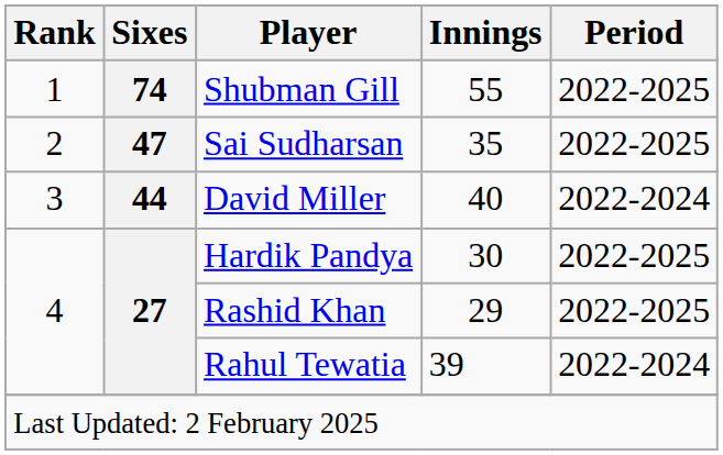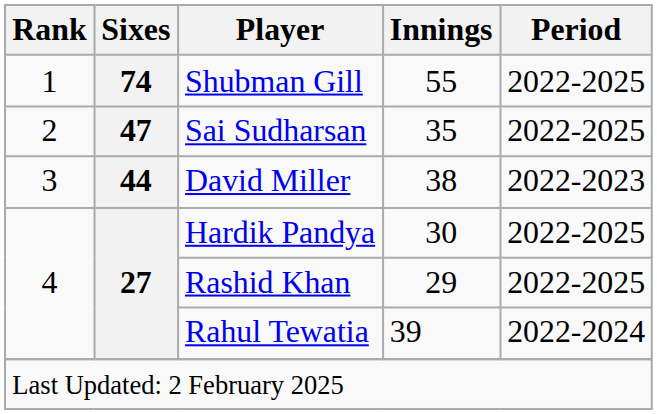 <table class="wikitable sortable">
 <tr>
 <th scope=col>Rank</th>
 <th scope=col>Sixes</th>
 <th scope=col>Player</th>
 <th scope=col>Innings</th>
 <th scope=col>Period</th>
 </tr>
 <tr>
 <td align="center">1</td>
 <th scope="row" style="text-align:center;">74</th>
 <td><a href='#'>Shubman Gill</a></td>
 <td align="center">55</td>
 <td>2022-2025</td>
 </tr>
 <tr>
 <td align="center">2</td>
 <th scope="row" style="text-align:center;">47</th>
 <td><a href='#'>Sai Sudharsan</a></td>
 <td align="center">35</td>
 <td>2022-2025</td>
 </tr>
 <tr>
 <td align="center">3</td>
 <th scope="row" style="text-align:center;">44</th>
 <td><a href='#'>David Miller</a></td>
-<td align="center">40</td>
-<td>2022-2024</td>
+<td align="center">38</td>
+<td>2022-2023</td>
 </tr>
 <tr>
 <td rowspan="3" align="center">4</td>
 <th rowspan="3" scope="row" style="text-align:center;">27</th>
 <td><a href='#'>Hardik Pandya</a></td>
 <td align="center">30</td>
 <td>2022-2025</td>
 </tr>
 <tr>
 <td><a href='#'>Rashid Khan</a></td>
 <td align="center">29</td>
 <td>2022-2025</td>
 </tr>
 <tr>
 <td><a href='#'>Rahul Tewatia</a></td>
 <td>39</td>
 <td>2022-2024</td>
 </tr>
 <tr>
 </tr>
 <tr class=sortbottom>
 <td colspan=6><small>Last Updated: 2 February 2025</small></td>
 </tr>
 </table>
